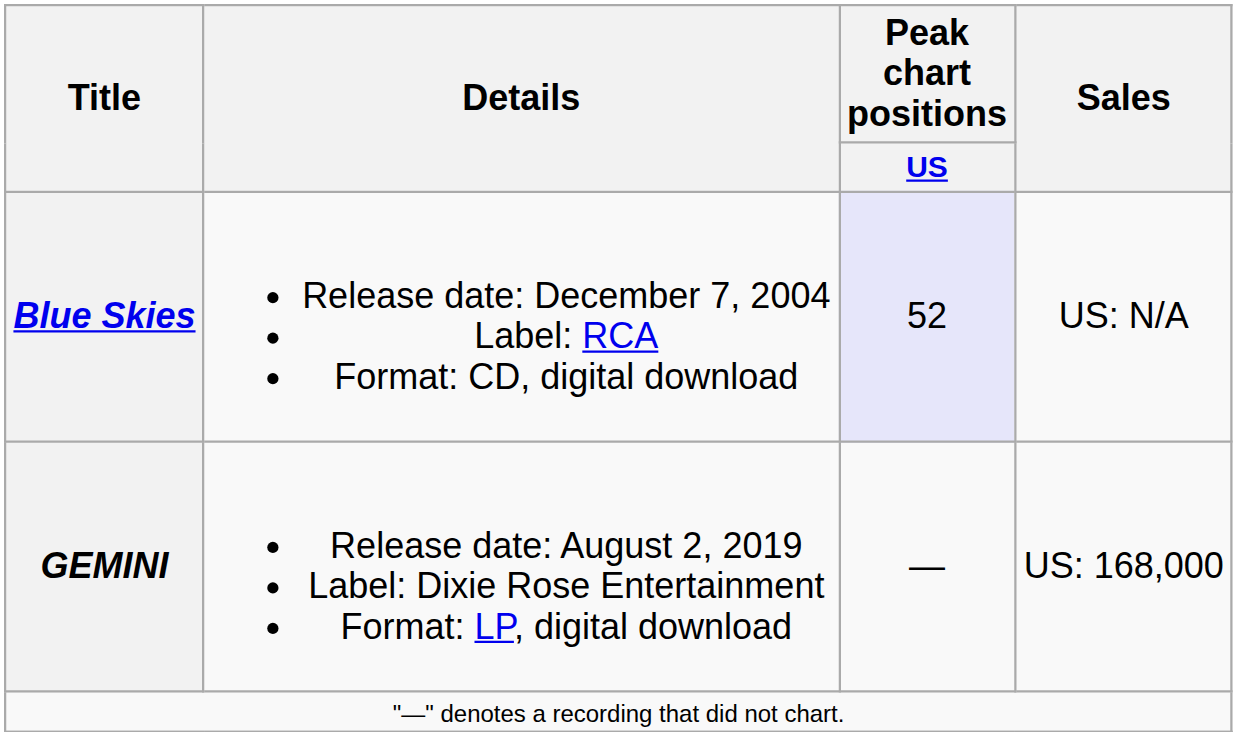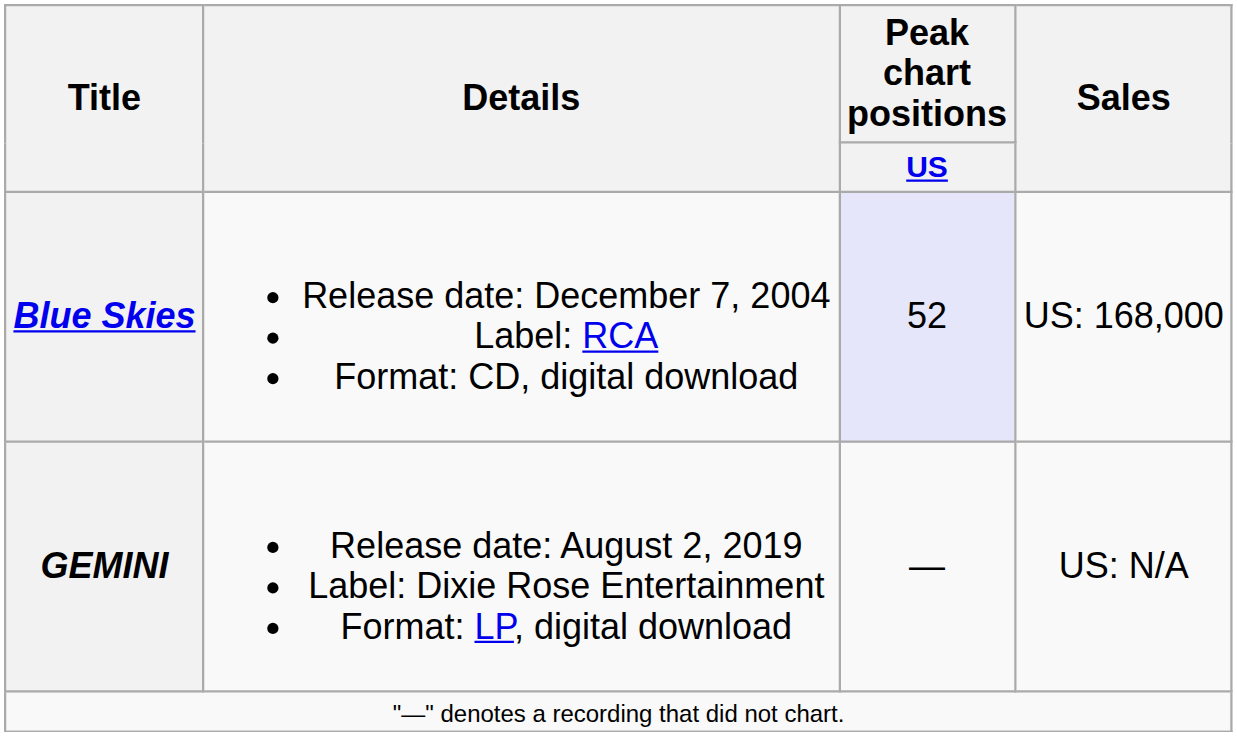 <table class="wikitable plainrowheaders" style="text-align:center;">
 <tr>
 <th rowspan="2">Title</th>
 <th rowspan="2">Details</th>
 <th colspan="1">Peak chart<br>positions</th>
 <th rowspan="2">Sales</th>
 </tr>
 <tr style="font-size:smaller;">
 <th style="width:4em;"><a href='#'>US</a></th>
 </tr>
 <tr>
 <th scope="row"><em><a href='#'>Blue Skies</a></em></th>
 <td><br><ul><li>Release date: December 7, 2004</li><li>Label: <a href='#'>RCA</a></li><li>Format: CD, digital download</li></ul></td>
 <td style="background: lavender;">52</td>
-<td>US: N/A</td>
+<td>US: 168,000</td>
 </tr>
 <tr>
 <th scope="row"><em>GEMINI</em></th>
 <td><br><ul><li>Release date: August 2, 2019</li><li>Label: Dixie Rose Entertainment</li><li>Format: <a href='#'>LP</a>, digital download</li></ul></td>
 <td>—</td>
-<td>US: 168,000</td>
+<td>US: N/A</td>
 </tr>
 <tr>
 <td colspan="8" style="font-size:8pt">"—" denotes a recording that did not chart.</td>
 </tr>
 <tr>
 </tr>
 </table>
